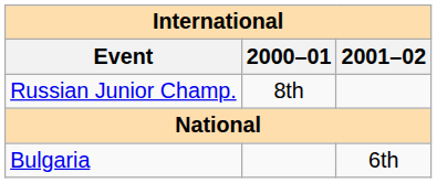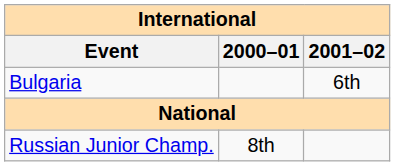 <table class="wikitable" style="text-align:center">
 <tr>
 <th style="background-color: #ffdead; " colspan=3 align=center>International</th>
 </tr>
 <tr>
 <th>Event</th>
 <th>2000–01</th>
 <th>2001–02</th>
 </tr>
 <tr>
-<td align=left><a href='#'>Russian Junior Champ.</a></td>
-<td>8th</td>
+<td align=left> <a href='#'>Bulgaria</a></td>
 <td></td>
+<td>6th</td>
 </tr>
 <tr>
 <th style="background-color: #ffdead; " colspan=3 align=center>National</th>
 </tr>
 <tr>
-<td align=left> <a href='#'>Bulgaria</a></td>
+<td align=left><a href='#'>Russian Junior Champ.</a></td>
+<td>8th</td>
 <td></td>
-<td>6th</td>
 </tr>
 </table>
